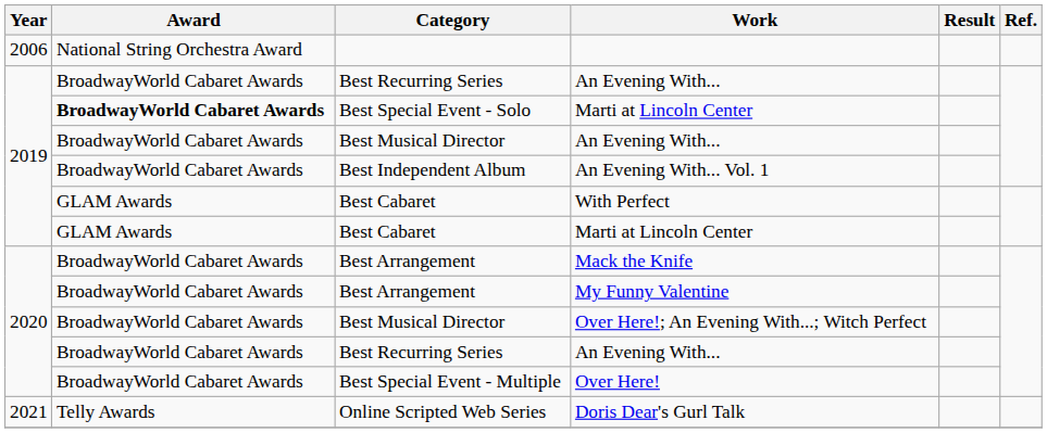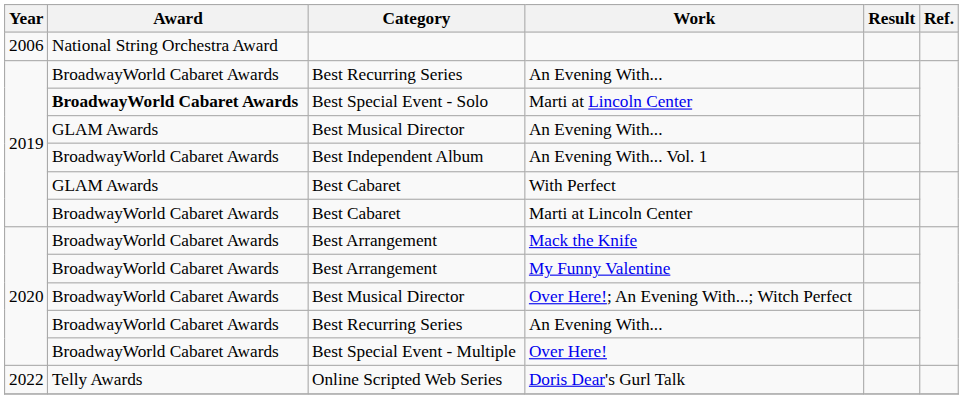 <table class="wikitable sortable plainrowheaders" Style=font-size:98% ">
 <tr>
 <th>Year</th>
 <th>Award</th>
 <th>Category</th>
 <th>Work</th>
 <th>Result</th>
 <th scope="col" style="width:4%;" class="unsortable">Ref.</th>
 </tr>
 <tr>
 <td align="center">2006</td>
 <td>National String Orchestra Award</td>
 <td></td>
 <td></td>
 <td></td>
 <td></td>
 </tr>
 <tr>
 <td rowspan="6" style="text-align:center;">2019</td>
 <td>BroadwayWorld Cabaret Awards</td>
 <td>Best Recurring Series</td>
 <td>An Evening With...</td>
 <td></td>
 <td rowspan="4"></td>
 </tr>
 <tr>
 <td><strong>BroadwayWorld Cabaret Awards</strong></td>
 <td>Best Special Event - Solo</td>
 <td>Marti at <a href='#'>Lincoln Center</a></td>
 <td></td>
 </tr>
 <tr>
-<td>BroadwayWorld Cabaret Awards</td>
+<td>GLAM Awards</td>
 <td>Best Musical Director</td>
 <td>An Evening With...</td>
 <td></td>
 </tr>
 <tr>
 <td>BroadwayWorld Cabaret Awards</td>
 <td>Best Independent Album</td>
 <td>An Evening With... Vol. 1</td>
 <td></td>
 </tr>
 <tr>
 <td>GLAM Awards</td>
 <td>Best Cabaret</td>
 <td>With Perfect</td>
 <td></td>
 <td rowspan="2"></td>
 </tr>
 <tr>
-<td>GLAM Awards</td>
+<td>BroadwayWorld Cabaret Awards</td>
 <td>Best Cabaret</td>
 <td>Marti at Lincoln Center</td>
 <td></td>
 </tr>
 <tr>
 <td rowspan="5" style="text-align:center;">2020</td>
 <td>BroadwayWorld Cabaret Awards</td>
 <td>Best Arrangement</td>
 <td><a href='#'>Mack the Knife</a></td>
 <td></td>
 <td rowspan="5"></td>
 </tr>
 <tr>
 <td>BroadwayWorld Cabaret Awards</td>
 <td>Best Arrangement</td>
 <td><a href='#'>My Funny Valentine</a></td>
 <td></td>
 </tr>
 <tr>
 <td>BroadwayWorld Cabaret Awards</td>
 <td>Best Musical Director</td>
 <td><a href='#'>Over Here!</a>; An Evening With...; Witch Perfect</td>
 <td></td>
 </tr>
 <tr>
 <td>BroadwayWorld Cabaret Awards</td>
 <td>Best Recurring Series</td>
 <td>An Evening With...</td>
 <td></td>
 </tr>
 <tr>
 <td>BroadwayWorld Cabaret Awards</td>
 <td>Best Special Event - Multiple</td>
 <td><a href='#'>Over Here!</a></td>
 <td></td>
 </tr>
 <tr>
-<td align="center">2021</td>
+<td align="center">2022</td>
 <td>Telly Awards</td>
 <td>Online Scripted Web Series</td>
 <td><a href='#'>Doris Dear</a>'s Gurl Talk</td>
 <td></td>
 <td></td>
 </tr>
 <tr>
 </tr>
 </table>
